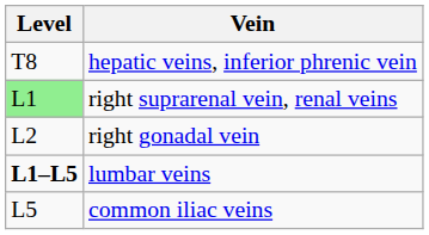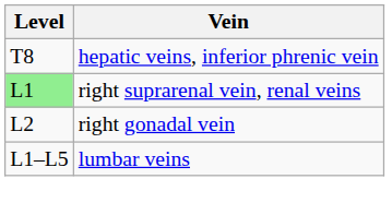 <table class="wikitable">
 <tr>
 <th>Level</th>
 <th>Vein</th>
 </tr>
 <tr>
 <td>T8</td>
 <td><a href='#'>hepatic veins</a>, <a href='#'>inferior phrenic vein</a></td>
 </tr>
 <tr>
 <td style="background: lightgreen;">L1</td>
 <td>right <a href='#'>suprarenal vein</a>, <a href='#'>renal veins</a></td>
 </tr>
 <tr>
 <td>L2</td>
 <td>right <a href='#'>gonadal vein</a></td>
 </tr>
 <tr>
-<td><strong>L1–L5</strong></td>
+<td>L1–L5</td>
 <td><a href='#'>lumbar veins</a></td>
 </tr>
-<tr>
-<td>L5</td>
-<td><a href='#'>common iliac veins</a></td>
-</tr>
 </table>
